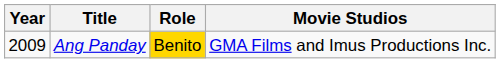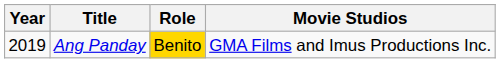 <table class="wikitable" style="font-size: 95%;">
 <tr>
 <th>Year</th>
 <th>Title</th>
 <th>Role</th>
 <th>Movie Studios</th>
 </tr>
 <tr>
-<td>2009</td>
+<td>2019</td>
 <td><a href='#'><em>Ang Panday</em></a></td>
 <td style="background: gold;">Benito</td>
 <td><a href='#'>GMA Films</a> and Imus Productions Inc.</td>
 </tr>
 </table>
